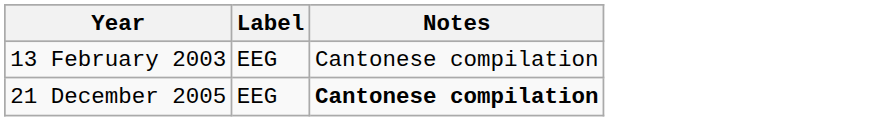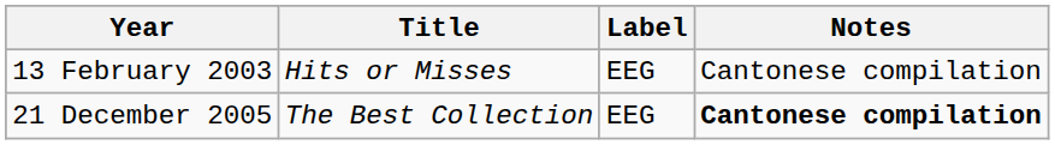 <table class="wikitable">
 <tr>
 <th>Year</th>
+<th>Title</th>
 <th>Label</th>
 <th>Notes</th>
 </tr>
 <tr>
 <td>13 February 2003</td>
+<td><em>Hits or Misses</em></td>
 <td>EEG</td>
 <td>Cantonese compilation</td>
 </tr>
 <tr>
 <td>21 December 2005</td>
+<td><em>The Best Collection</em></td>
 <td>EEG</td>
 <td><strong>Cantonese compilation</strong></td>
 </tr>
 </table>
